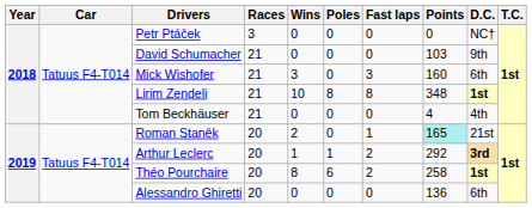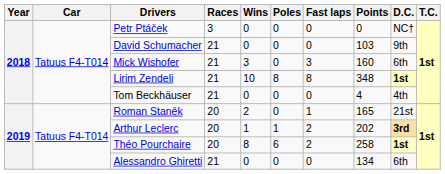 <table class="wikitable" style="font-size:85%">
 <tr>
 <th>Year</th>
 <th>Car</th>
 <th>Drivers</th>
 <th>Races</th>
 <th>Wins</th>
 <th>Poles</th>
 <th>Fast laps</th>
 <th>Points</th>
 <th>D.C.</th>
 <th>T.C.</th>
 </tr>
 <tr>
 <th rowspan=5><a href='#'>2018</a></th>
 <td rowspan=5><a href='#'>Tatuus F4-T014</a></td>
 <td> <a href='#'>Petr Ptáček</a></td>
 <td>3</td>
 <td>0</td>
 <td>0</td>
 <td>0</td>
 <td>0</td>
 <td>NC†</td>
 <td rowspan=5 style="background:#FFFFBF;"><strong>1st</strong></td>
 </tr>
 <tr>
 <td> <a href='#'>David Schumacher</a></td>
 <td>21</td>
 <td>0</td>
 <td>0</td>
 <td>0</td>
 <td>103</td>
 <td>9th</td>
 </tr>
 <tr>
 <td> <a href='#'>Mick Wishofer</a></td>
 <td>21</td>
 <td>3</td>
 <td>0</td>
 <td>3</td>
 <td>160</td>
 <td>6th</td>
 </tr>
 <tr>
 <td> <a href='#'>Lirim Zendeli</a></td>
 <td>21</td>
 <td>10</td>
 <td>8</td>
 <td>8</td>
 <td>348</td>
 <td style="background:#FFFFBF;"><strong>1st</strong></td>
 </tr>
 <tr>
 <td> Tom Beckhäuser</td>
 <td>21</td>
 <td>0</td>
 <td>0</td>
 <td>0</td>
 <td>4</td>
 <td>4th</td>
 </tr>
 <tr>
 <th rowspan=4><a href='#'>2019</a></th>
 <td rowspan=4><a href='#'>Tatuus F4-T014</a></td>
 <td> <a href='#'>Roman Staněk</a></td>
 <td>20</td>
 <td>2</td>
 <td>0</td>
 <td>1</td>
-<td style="background: paleturquoise;">165</td>
+<td>165</td>
 <td>21st</td>
 <td rowspan=4 style="background:#FFFFBF;"><strong>1st</strong></td>
 </tr>
 <tr>
 <td> <a href='#'>Arthur Leclerc</a></td>
 <td>20</td>
 <td>1</td>
 <td>1</td>
 <td>2</td>
-<td>292</td>
+<td>202</td>
 <td style="background:#FFDF9F;"><strong>3rd</strong></td>
 </tr>
 <tr>
 <td> <a href='#'>Théo Pourchaire</a></td>
 <td>20</td>
 <td>8</td>
 <td>6</td>
 <td>2</td>
 <td>258</td>
 <td style="background:#FFFFBF;"><strong>1st</strong></td>
 </tr>
 <tr>
 <td> <a href='#'>Alessandro Ghiretti</a></td>
-<td>20</td>
+<td>21</td>
 <td>0</td>
 <td>0</td>
 <td>0</td>
-<td>136</td>
+<td>134</td>
 <td>6th</td>
 </tr>
 </table>
